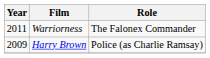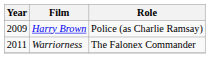 <table class="wikitable">
 <tr>
 <th>Year</th>
 <th>Film</th>
 <th>Role</th>
 </tr>
 <tr>
+<td>2009</td>
+<td><em><a href='#'>Harry Brown</a></em></td>
+<td>Police (as Charlie Ramsay)</td>
+</tr>
+<tr>
 <td>2011</td>
 <td><em>Warriorness</em></td>
 <td>The Falonex Commander</td>
 </tr>
 <tr>
-<td>2009</td>
-<td><em><a href='#'>Harry Brown</a></em></td>
-<td>Police (as Charlie Ramsay)</td>
-</tr>
-<tr>
 </tr>
 </table>
